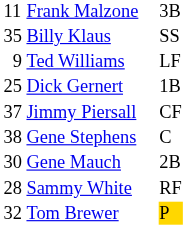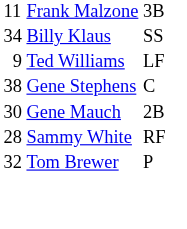 <table>
 <tr>
 <td>11</td>
 <td><a href='#'>Frank Malzone</a></td>
 <td>3B</td>
 </tr>
 <tr>
-<td>35</td>
+<td>34</td>
 <td><a href='#'>Billy Klaus</a></td>
 <td>SS</td>
 </tr>
 <tr>
 <td>  9</td>
 <td><a href='#'>Ted Williams</a></td>
 <td>LF</td>
-</tr>
-<tr>
-<td>25</td>
-<td><a href='#'>Dick Gernert</a></td>
-<td>1B</td>
-</tr>
-<tr>
-<td>37</td>
-<td><a href='#'>Jimmy Piersall</a>    </td>
-<td>CF</td>
 </tr>
 <tr>
 <td>38</td>
 <td><a href='#'>Gene Stephens</a></td>
 <td>C</td>
 </tr>
 <tr>
 <td>30</td>
 <td><a href='#'>Gene Mauch</a></td>
 <td>2B</td>
 </tr>
 <tr>
 <td>28</td>
 <td><a href='#'>Sammy White</a></td>
 <td>RF</td>
 </tr>
 <tr>
 <td>32</td>
 <td><a href='#'>Tom Brewer</a></td>
-<td style="background: gold;">P</td>
+<td>P</td>
 </tr>
 <tr>
 </tr>
 </table>
